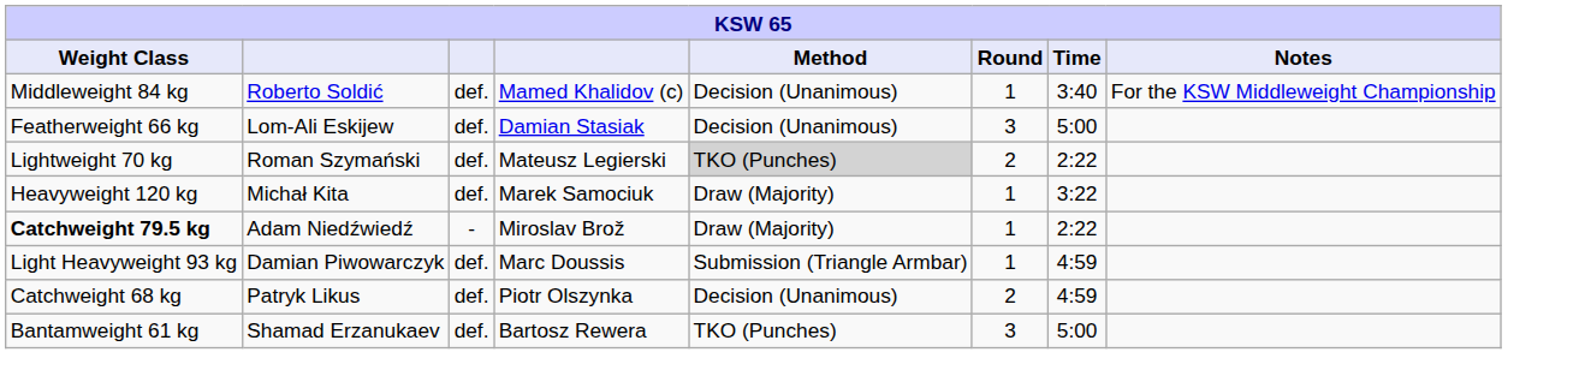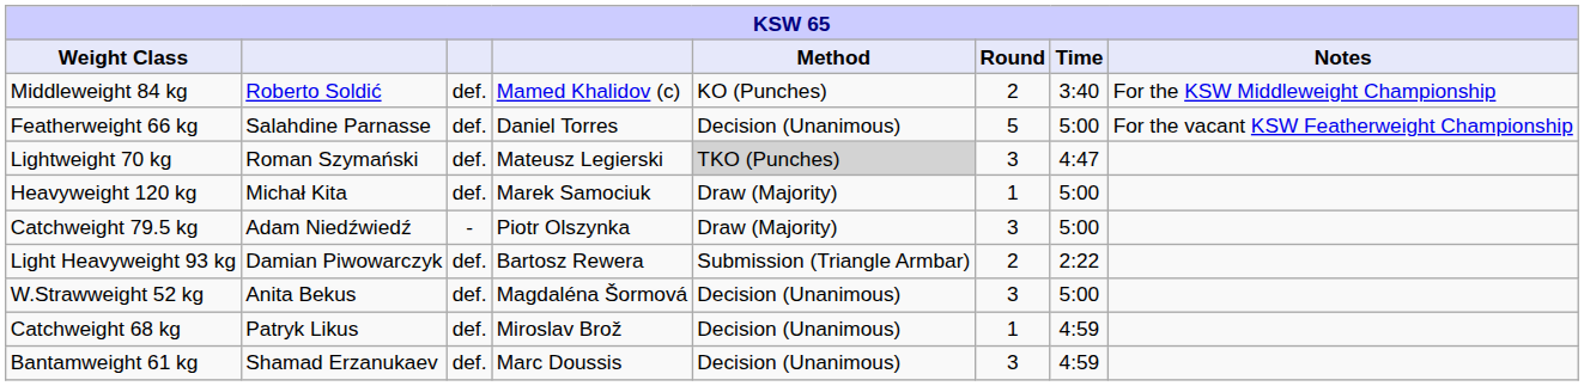 <table class="wikitable" style="font-size: 80%;">
 <tr>
 <th colspan="8" style="background-color: #ccf; color: #000080; text-align: center;"><strong>KSW 65</strong></th>
 </tr>
 <tr>
 <th colspan="1" style="background-color: #E6E8FA; color: #000000; text-align: center;">Weight Class</th>
 <th colspan="1" style="background-color: #E6E8FA; color: #000000; text-align: center;"></th>
 <th colspan="1" style="background-color: #E6E8FA; color: #000000; text-align: center;"></th>
 <th colspan="1" style="background-color: #E6E8FA; color: #000000; text-align: center;"></th>
 <th colspan="1" style="background-color: #E6E8FA; color: #000000; text-align: center;">Method</th>
 <th colspan="1" style="background-color: #E6E8FA; color: #000000; text-align: center;">Round</th>
 <th colspan="1" style="background-color: #E6E8FA; color: #000000; text-align: center;">Time</th>
 <th colspan="1" style="background-color: #E6E8FA; color: #000000; text-align: center;">Notes</th>
 </tr>
 <tr>
 <td>Middleweight 84 kg</td>
 <td> <a href='#'>Roberto Soldić</a></td>
 <td align=center>def.</td>
 <td> <a href='#'>Mamed Khalidov</a> (c)</td>
-<td>Decision (Unanimous)</td>
-<td align=center>1</td>
+<td>KO (Punches)</td>
+<td align=center>2</td>
 <td align=center>3:40</td>
 <td>For the <a href='#'>KSW Middleweight Championship</a></td>
 </tr>
 <tr>
 <td>Featherweight 66 kg</td>
-<td> Lom-Ali Eskijew</td>
+<td> Salahdine Parnasse</td>
 <td align=center>def.</td>
-<td> <a href='#'>Damian Stasiak</a></td>
+<td> Daniel Torres</td>
 <td>Decision (Unanimous)</td>
-<td align=center>3</td>
+<td align=center>5</td>
 <td align=center>5:00</td>
-<td></td>
+<td>For the vacant <a href='#'>KSW Featherweight Championship</a></td>
 </tr>
 <tr>
 <td>Lightweight 70 kg</td>
 <td> Roman Szymański</td>
 <td align=center>def.</td>
 <td> Mateusz Legierski</td>
 <td style="background: lightgrey;">TKO (Punches)</td>
-<td align=center>2</td>
-<td align=center>2:22</td>
+<td align=center>3</td>
+<td align=center>4:47</td>
 <td></td>
 </tr>
 <tr>
 <td>Heavyweight 120 kg</td>
 <td> Michał Kita</td>
 <td align=center>def.</td>
 <td> Marek Samociuk</td>
 <td>Draw (Majority)</td>
 <td align=center>1</td>
-<td align=center>3:22</td>
+<td align=center>5:00</td>
 <td></td>
 </tr>
 <tr>
-<td><strong>Catchweight 79.5 kg</strong></td>
+<td>Catchweight 79.5 kg</td>
 <td> Adam Niedźwiedź</td>
 <td align=center>-</td>
-<td> Miroslav Brož</td>
+<td> Piotr Olszynka</td>
 <td>Draw (Majority)</td>
-<td align=center>1</td>
-<td align=center>2:22</td>
+<td align=center>3</td>
+<td align=center>5:00</td>
 <td></td>
 </tr>
 <tr>
 <td>Light Heavyweight 93 kg</td>
 <td> Damian Piwowarczyk</td>
 <td align=center>def.</td>
-<td> Marc Doussis</td>
+<td> Bartosz Rewera</td>
 <td>Submission (Triangle Armbar)</td>
-<td align=center>1</td>
-<td align=center>4:59</td>
+<td align=center>2</td>
+<td align=center>2:22</td>
+<td></td>
+</tr>
+<tr>
+<td>W.Strawweight 52 kg</td>
+<td> Anita Bekus</td>
+<td align=center>def.</td>
+<td> Magdaléna Šormová</td>
+<td>Decision (Unanimous)</td>
+<td align=center>3</td>
+<td align=center>5:00</td>
 <td></td>
 </tr>
 <tr>
 <td>Catchweight 68 kg</td>
 <td> Patryk Likus</td>
 <td align=center>def.</td>
-<td> Piotr Olszynka</td>
+<td> Miroslav Brož</td>
 <td>Decision (Unanimous)</td>
-<td align=center>2</td>
+<td align=center>1</td>
 <td align=center>4:59</td>
 <td></td>
 </tr>
 <tr>
 <td>Bantamweight 61 kg</td>
 <td> Shamad Erzanukaev</td>
 <td align=center>def.</td>
-<td> Bartosz Rewera</td>
-<td>TKO (Punches)</td>
+<td> Marc Doussis</td>
+<td>Decision (Unanimous)</td>
 <td align=center>3</td>
-<td align=center>5:00</td>
+<td align=center>4:59</td>
 <td></td>
 </tr>
 </table>
